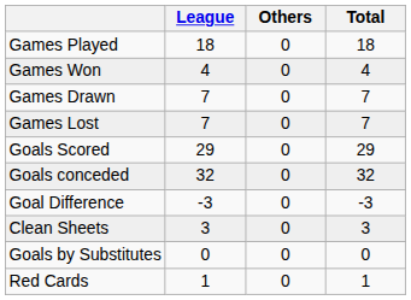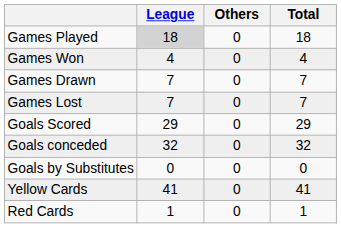 <table class="wikitable" style="text-align: center;">
 <tr>
 <th></th>
 <th style="width:70px;"><a href='#'>League</a></th>
 <th style="width:70px;">Others</th>
 <th style="width:70px;">Total</th>
 </tr>
 <tr>
 <td align=left>Games Played</td>
-<td>18</td>
+<td style="background: lightgrey;">18</td>
 <td>0</td>
 <td>18</td>
 </tr>
 <tr bgcolor="#efefef">
 <td align=left>Games Won</td>
 <td>4</td>
 <td>0</td>
 <td>4</td>
 </tr>
 <tr>
 <td align=left>Games Drawn</td>
 <td>7</td>
 <td>0</td>
 <td>7</td>
 </tr>
 <tr bgcolor="#efefef">
 <td align=left>Games Lost</td>
 <td>7</td>
 <td>0</td>
 <td>7</td>
 </tr>
 <tr>
 <td align=left>Goals Scored</td>
 <td>29</td>
 <td>0</td>
 <td>29</td>
 </tr>
 <tr bgcolor="#efefef">
 <td align=left>Goals conceded</td>
 <td>32</td>
 <td>0</td>
 <td>32</td>
 </tr>
 <tr>
-<td align=left>Goal Difference</td>
-<td>-3</td>
-<td>0</td>
-<td>-3</td>
-</tr>
-<tr bgcolor="#efefef">
-<td align=left>Clean Sheets</td>
-<td>3</td>
-<td>0</td>
-<td>3</td>
-</tr>
-<tr>
 <td align=left>Goals by Substitutes</td>
 <td>0</td>
 <td>0</td>
 <td>0</td>
+</tr>
+<tr bgcolor="#efefef">
+<td align=left>Yellow Cards</td>
+<td>41</td>
+<td>0</td>
+<td>41</td>
 </tr>
 <tr>
 <td align=left>Red Cards</td>
 <td>1</td>
 <td>0</td>
 <td>1</td>
 </tr>
 </table>
